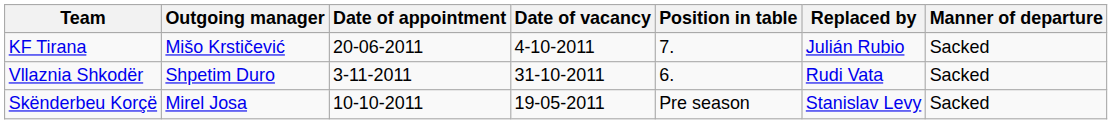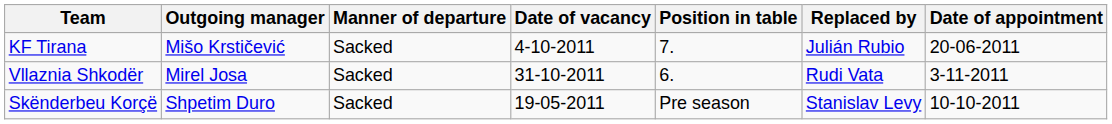 <table class="wikitable">
 <tr>
 <th>Team</th>
 <th>Outgoing manager</th>
-<th>Date of appointment</th>
+<th>Manner of departure</th>
 <th>Date of vacancy</th>
 <th>Position in table</th>
 <th>Replaced by</th>
-<th>Manner of departure</th>
+<th>Date of appointment</th>
 </tr>
 <tr>
 <td><a href='#'>KF Tirana</a></td>
 <td> <a href='#'>Mišo Krstičević</a></td>
-<td>20-06-2011</td>
+<td>Sacked</td>
 <td>4-10-2011</td>
 <td>7.</td>
 <td> <a href='#'>Julián Rubio</a></td>
-<td>Sacked</td>
+<td>20-06-2011</td>
 </tr>
 <tr>
 <td><a href='#'>Vllaznia Shkodër</a></td>
-<td> <a href='#'>Shpetim Duro</a></td>
-<td>3-11-2011</td>
+<td> <a href='#'>Mirel Josa</a></td>
+<td>Sacked</td>
 <td>31-10-2011</td>
 <td>6.</td>
 <td> <a href='#'>Rudi Vata</a></td>
-<td>Sacked</td>
+<td>3-11-2011</td>
 </tr>
 <tr>
 <td><a href='#'>Skënderbeu Korçë</a></td>
-<td> <a href='#'>Mirel Josa</a></td>
-<td>10-10-2011</td>
+<td> <a href='#'>Shpetim Duro</a></td>
+<td>Sacked</td>
 <td>19-05-2011</td>
 <td>Pre season</td>
 <td> <a href='#'>Stanislav Levy</a></td>
-<td>Sacked</td>
+<td>10-10-2011</td>
 </tr>
 </table>
